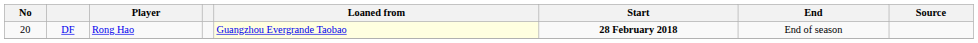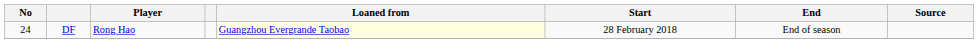 <table class="wikitable sortable" style="width:90%; text-align:left; font-size:95%;">
 <tr>
 <th>No</th>
 <th></th>
 <th>Player</th>
 <th></th>
 <th>Loaned from</th>
 <th class="unsortable">Start</th>
 <th class="unsortable">End</th>
 <th>Source</th>
 </tr>
 <tr>
-<td align=center>20</td>
+<td align=center>24</td>
 <td align=center><a href='#'>DF</a></td>
 <td align=left> <a href='#'>Rong Hao</a></td>
 <td align=center></td>
 <td align=left style="background: lightyellow;"> <a href='#'>Guangzhou Evergrande Taobao</a></td>
-<td align=center><strong>28 February 2018</strong></td>
+<td align=center>28 February 2018</td>
 <td align=center>End of season</td>
 <td align=center></td>
 </tr>
 <tr>
 </tr>
 </table>
